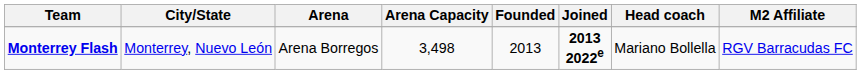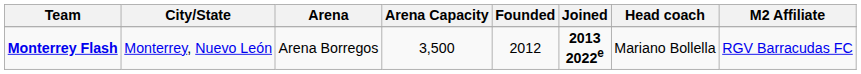 <table class="wikitable" style="text-align:center">
 <tr>
 <th scope="col">Team</th>
 <th scope="col">City/State</th>
 <th scope="col">Arena</th>
 <th scope="col">Arena Capacity</th>
 <th scope="col">Founded</th>
 <th scope="col">Joined</th>
 <th scope="col">Head coach</th>
 <th scope="col">M2 Affiliate</th>
 </tr>
 <tr>
 </tr>
 <tr>
 <td scope="row"><strong><a href='#'>Monterrey Flash</a></strong></td>
 <td><a href='#'>Monterrey</a>, <a href='#'>Nuevo León</a></td>
 <td>Arena Borregos</td>
-<td>3,498</td>
-<td>2013</td>
+<td>3,500</td>
+<td>2012</td>
 <td><strong>2013<br>2022<sup>e</sup></strong></td>
 <td>Mariano Bollella</td>
 <td><a href='#'>RGV Barracudas FC</a></td>
 </tr>
 </table>
